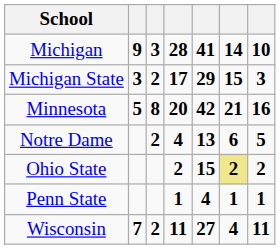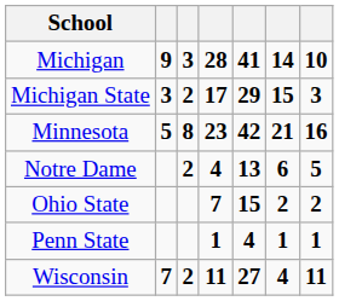 <table class="wikitable sortable" style="text-align: center;">
 <tr>
 <th>School</th>
 <th data-sort-type="number" scope="col"></th>
 <th data-sort-type="number" scope="col"></th>
 <th data-sort-type="number" scope="col"></th>
 <th data-sort-type="number" scope="col"></th>
 <th data-sort-type="number" scope="col"></th>
 <th data-sort-type="number" scope="col"></th>
 </tr>
 <tr>
 <td><a href='#'>Michigan</a></td>
 <td><strong>9</strong><br></td>
 <td><strong>3</strong><br></td>
 <td><strong>28</strong><br></td>
 <td><strong>41</strong><br></td>
 <td><strong>14</strong><br></td>
 <td><strong>10</strong><br></td>
 </tr>
 <tr>
 <td><a href='#'>Michigan State</a></td>
 <td><strong>3</strong><br></td>
 <td><strong>2</strong><br></td>
 <td><strong>17</strong><br></td>
 <td><strong>29</strong><br></td>
 <td><strong>15</strong><br></td>
 <td><strong>3</strong><br></td>
 </tr>
 <tr>
 <td><a href='#'>Minnesota</a></td>
 <td><strong>5</strong><br></td>
 <td><strong>8</strong><br></td>
-<td><strong>20</strong><br></td>
+<td><strong>23</strong><br></td>
 <td><strong>42</strong><br></td>
 <td><strong>21</strong><br></td>
 <td><strong>16</strong><br></td>
 </tr>
 <tr>
 <td><a href='#'>Notre Dame</a></td>
 <td></td>
 <td><strong>2</strong><br></td>
 <td><strong>4</strong><br></td>
 <td><strong>13</strong><br></td>
 <td><strong>6</strong><br></td>
 <td><strong>5</strong><br></td>
 </tr>
 <tr>
 <td><a href='#'>Ohio State</a></td>
 <td></td>
 <td></td>
+<td><strong>7</strong><br></td>
+<td><strong>15</strong><br></td>
 <td><strong>2</strong><br></td>
-<td><strong>15</strong><br></td>
-<td style="background: khaki;"><strong>2</strong><br></td>
 <td><strong>2</strong><br></td>
 </tr>
 <tr>
 <td><a href='#'>Penn State</a></td>
 <td></td>
 <td></td>
 <td><strong>1</strong><br></td>
 <td><strong>4</strong><br></td>
 <td><strong>1</strong><br></td>
 <td><strong>1</strong><br></td>
 </tr>
 <tr>
 <td><a href='#'>Wisconsin</a></td>
 <td><strong>7</strong><br></td>
 <td><strong>2</strong><br></td>
 <td><strong>11</strong><br></td>
 <td><strong>27</strong><br></td>
 <td><strong>4</strong><br></td>
 <td><strong>11</strong><br></td>
 </tr>
 </table>
